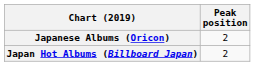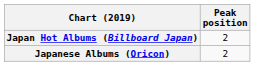 <table class="wikitable sortable plainrowheaders" style="text-align:center">
 <tr>
 <th scope="col">Chart (2019)</th>
 <th scope="col">Peak<br>position</th>
 </tr>
 <tr>
+<th scope="row">Japan <a href='#'>Hot Albums</a> (<em><a href='#'>Billboard Japan</a></em>)</th>
+<td>2</td>
+</tr>
+<tr>
 <th scope="row">Japanese Albums (<a href='#'>Oricon</a>)</th>
 <td>2</td>
 </tr>
-<tr>
-<th scope="row">Japan <a href='#'>Hot Albums</a> (<em><a href='#'>Billboard Japan</a></em>)</th>
-<td>2</td>
-</tr>
 </table>
